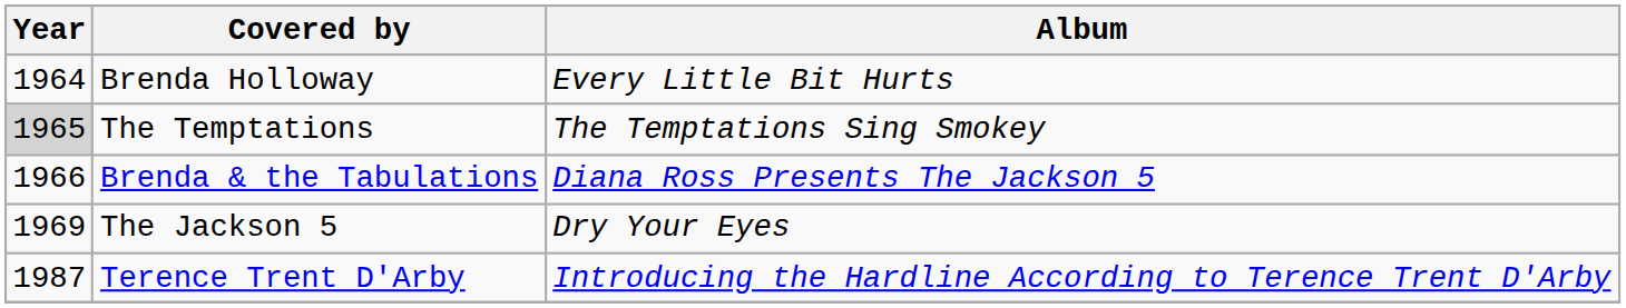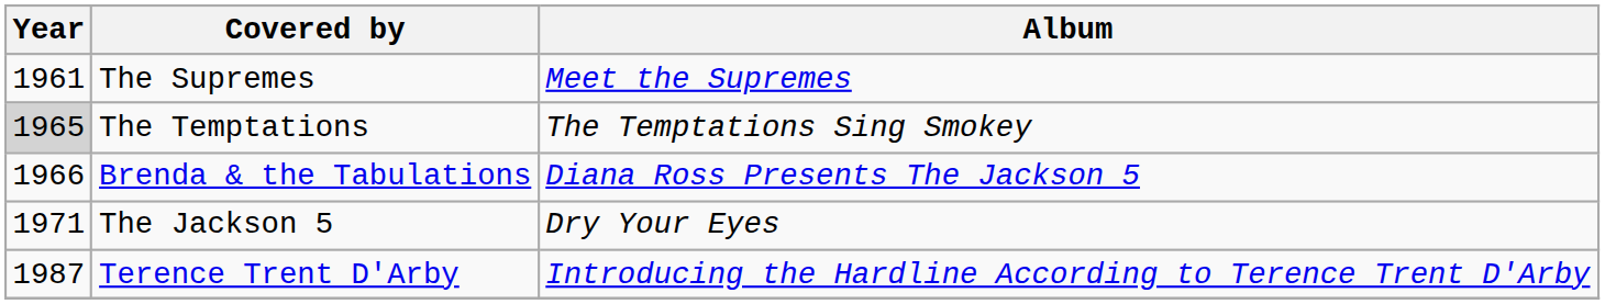 <table class="wikitable">
 <tr>
 <th>Year</th>
 <th>Covered by</th>
 <th>Album</th>
 </tr>
 <tr>
-<td>1964</td>
-<td>Brenda Holloway</td>
-<td><em>Every Little Bit Hurts</em></td>
+<td>1961</td>
+<td>The Supremes</td>
+<td><em><a href='#'>Meet the Supremes</a></em></td>
 </tr>
 <tr>
 <td style="background: lightgrey;">1965</td>
 <td>The Temptations</td>
 <td><em>The Temptations Sing Smokey</em></td>
 </tr>
 <tr>
 <td>1966</td>
 <td><a href='#'>Brenda & the Tabulations</a></td>
 <td><em><a href='#'>Diana Ross Presents The Jackson 5</a></em></td>
 </tr>
 <tr>
-<td>1969</td>
+<td>1971</td>
 <td>The Jackson 5</td>
 <td><em>Dry Your Eyes</em></td>
 </tr>
 <tr>
 <td>1987</td>
 <td><a href='#'>Terence Trent D'Arby</a></td>
 <td><em><a href='#'>Introducing the Hardline According to Terence Trent D'Arby</a></em></td>
 </tr>
 <tr>
 </tr>
 </table>
